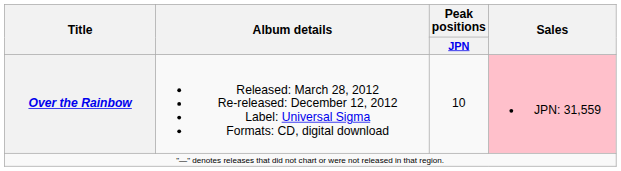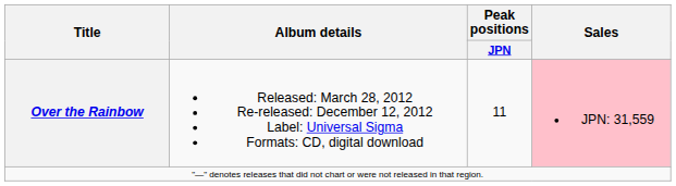 <table class="wikitable plainrowheaders" style="text-align:center;">
 <tr>
 <th scope="col" rowspan="2" style="width:12em;">Title</th>
 <th scope="col" rowspan="2" style="width:22em;">Album details</th>
 <th scope="col" colspan="1">Peak positions</th>
 <th scope="col" rowspan="2" style="width:10em">Sales</th>
 </tr>
 <tr>
 <th scope="col" style="width:3.5em;font-size:90%;"><a href='#'>JPN</a><br></th>
 </tr>
 <tr>
 <th scope="row"><em><a href='#'>Over the Rainbow</a></em></th>
 <td><br><ul><li>Released: March 28, 2012 </li><li>Re-released: December 12, 2012 </li><li>Label: <a href='#'>Universal Sigma</a></li><li>Formats: CD, digital download</li></ul></td>
-<td>10</td>
+<td>11</td>
 <td style="background: pink;"><br><ul><li>JPN: 31,559</li></ul></td>
 </tr>
 <tr>
 <td colspan="5" style="font-size:8pt">"—" denotes releases that did not chart or were not released in that region.</td>
 </tr>
 </table>
